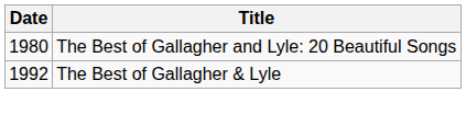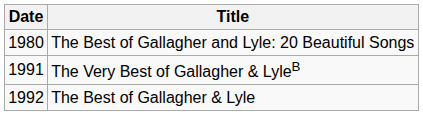 <table class="wikitable" style="text-align:center;">
 <tr>
 <th>Date</th>
 <th>Title</th>
 </tr>
 <tr>
 <td>1980</td>
 <td align="left">The Best of Gallagher and Lyle: 20 Beautiful Songs</td>
 </tr>
 <tr>
+<td>1991</td>
+<td align="left">The Very Best of Gallagher & Lyle<sup>B</sup></td>
+</tr>
+<tr>
 <td>1992</td>
 <td align="left">The Best of Gallagher & Lyle</td>
 </tr>
 </table>
